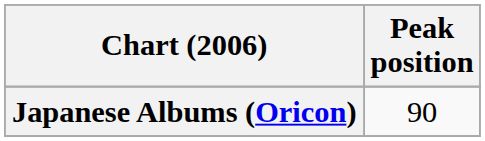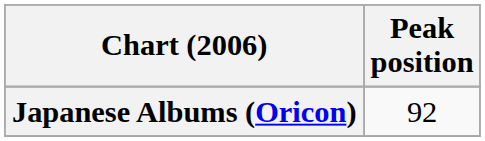 <table class="wikitable sortable plainrowheaders" style="text-align:center">
 <tr>
 <th scope="col">Chart (2006)</th>
 <th scope="col">Peak<br> position</th>
 </tr>
 <tr>
 </tr>
 <tr>
 </tr>
 <tr>
 </tr>
 <tr>
 <th scope="row">Japanese Albums (<a href='#'>Oricon</a>)</th>
-<td>90</td>
+<td>92</td>
 </tr>
 <tr>
 </tr>
 <tr>
 </tr>
 <tr>
 </tr>
 <tr>
 </tr>
 </table>
